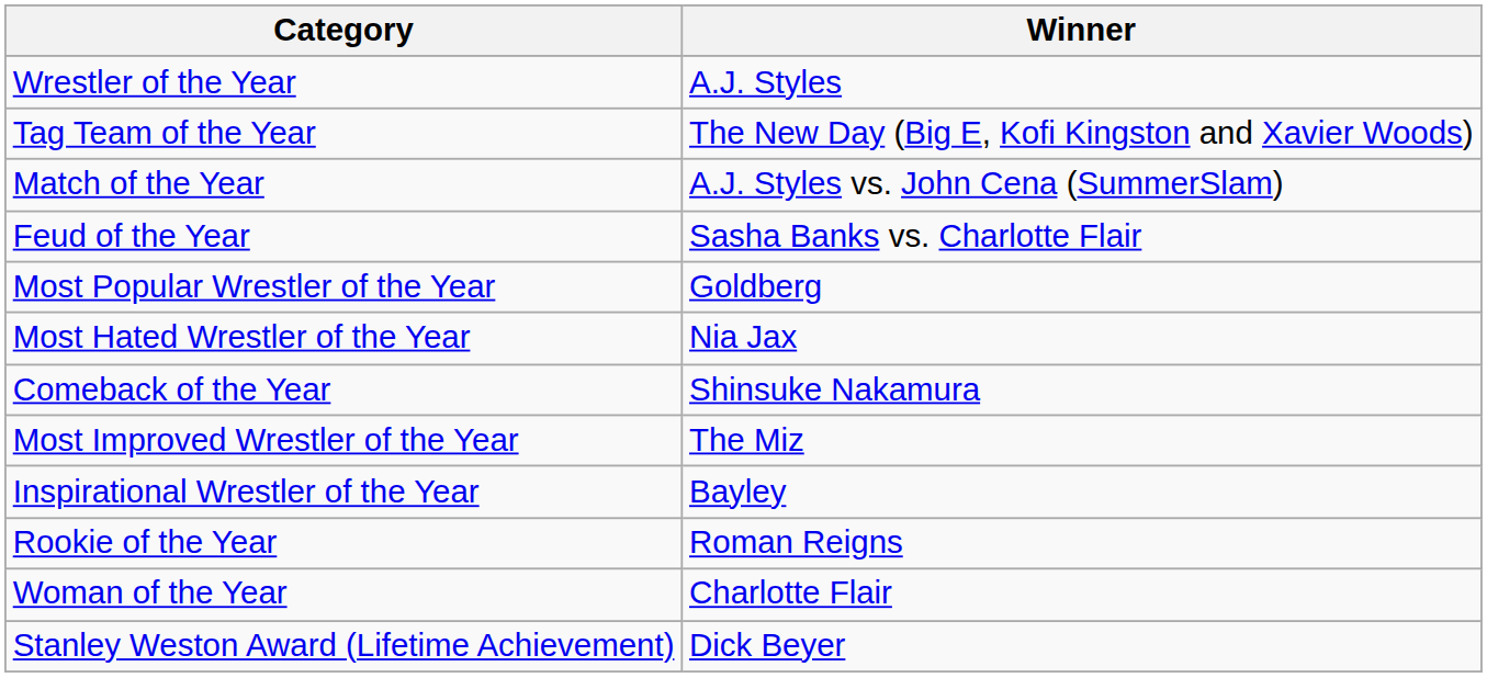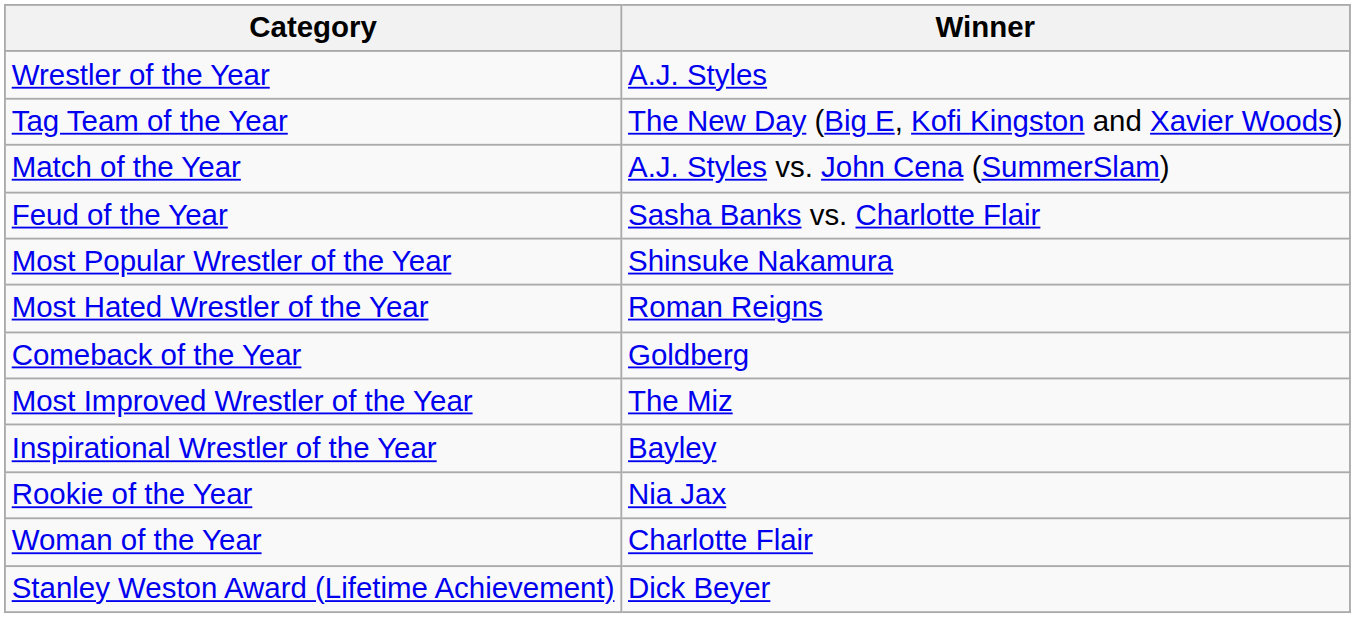 <table class="wikitable">
 <tr>
 <th>Category</th>
 <th>Winner</th>
 </tr>
 <tr>
 <td><a href='#'>Wrestler of the Year</a></td>
 <td><a href='#'>A.J. Styles</a></td>
 </tr>
 <tr>
 <td><a href='#'>Tag Team of the Year</a></td>
 <td><a href='#'>The New Day</a> (<a href='#'>Big E</a>, <a href='#'>Kofi Kingston</a> and <a href='#'>Xavier Woods</a>)</td>
 </tr>
 <tr>
 <td><a href='#'>Match of the Year</a></td>
 <td><a href='#'>A.J. Styles</a> vs. <a href='#'>John Cena</a> (<a href='#'>SummerSlam</a>)</td>
 </tr>
 <tr>
 <td><a href='#'>Feud of the Year</a></td>
 <td><a href='#'>Sasha Banks</a> vs. <a href='#'>Charlotte Flair</a></td>
 </tr>
 <tr>
 <td><a href='#'>Most Popular Wrestler of the Year</a></td>
-<td><a href='#'>Goldberg</a></td>
+<td><a href='#'>Shinsuke Nakamura</a></td>
 </tr>
 <tr>
 <td><a href='#'>Most Hated Wrestler of the Year</a></td>
-<td><a href='#'>Nia Jax</a></td>
+<td><a href='#'>Roman Reigns</a></td>
 </tr>
 <tr>
 <td><a href='#'>Comeback of the Year</a></td>
-<td><a href='#'>Shinsuke Nakamura</a></td>
+<td><a href='#'>Goldberg</a></td>
 </tr>
 <tr>
 <td><a href='#'>Most Improved Wrestler of the Year</a></td>
 <td><a href='#'>The Miz</a></td>
 </tr>
 <tr>
 <td><a href='#'>Inspirational Wrestler of the Year</a></td>
 <td><a href='#'>Bayley</a></td>
 </tr>
 <tr>
 <td><a href='#'>Rookie of the Year</a></td>
-<td><a href='#'>Roman Reigns</a></td>
+<td><a href='#'>Nia Jax</a></td>
 </tr>
 <tr>
 <td><a href='#'>Woman of the Year</a></td>
 <td><a href='#'>Charlotte Flair</a></td>
 </tr>
 <tr>
 <td><a href='#'>Stanley Weston Award (Lifetime Achievement)</a></td>
 <td><a href='#'>Dick Beyer</a></td>
 </tr>
 </table>
